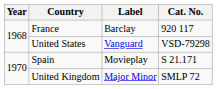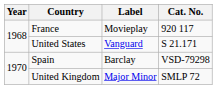 <table class="wikitable">
 <tr>
 <th>Year</th>
 <th>Country</th>
 <th>Label</th>
 <th>Cat. No.</th>
 </tr>
 <tr>
 <td rowspan=2>1968</td>
 <td>France</td>
-<td>Barclay</td>
+<td>Movieplay</td>
 <td>920 117</td>
 </tr>
 <tr>
 <td>United States</td>
 <td><a href='#'>Vanguard</a></td>
-<td>VSD-79298</td>
+<td>S 21.171</td>
 </tr>
 <tr>
 <td rowspan=2>1970</td>
 <td>Spain</td>
-<td>Movieplay</td>
-<td>S 21.171</td>
+<td>Barclay</td>
+<td>VSD-79298</td>
 </tr>
 <tr>
 <td>United Kingdom</td>
 <td><a href='#'>Major Minor</a></td>
 <td>SMLP 72</td>
 </tr>
 </table>
